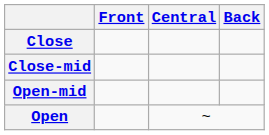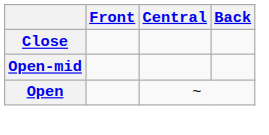 <table class="wikitable" style=text-align:center>
 <tr>
 <th></th>
 <th><a href='#'>Front</a></th>
 <th><a href='#'>Central</a></th>
 <th><a href='#'>Back</a></th>
 </tr>
 <tr>
 <th><a href='#'>Close</a></th>
-<td></td>
-<td></td>
-<td></td>
-</tr>
-<tr>
-<th><a href='#'>Close-mid</a></th>
 <td></td>
 <td></td>
 <td></td>
 </tr>
 <tr>
 <th><a href='#'>Open-mid</a></th>
 <td></td>
 <td></td>
 <td></td>
 </tr>
 <tr>
 <th><a href='#'>Open</a></th>
 <td></td>
 <td colspan="2"> ~ </td>
 </tr>
 </table>
